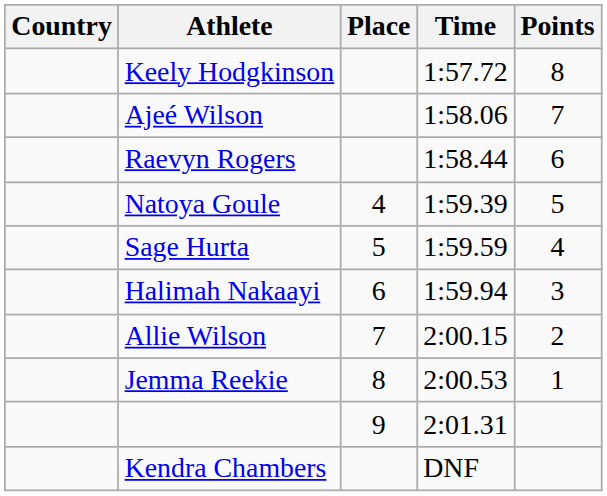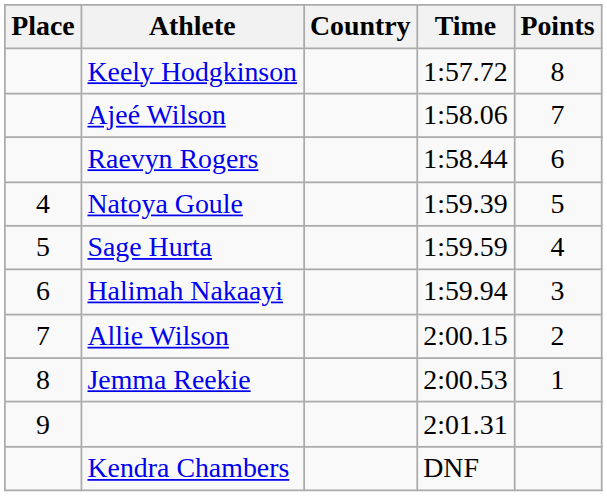 <table class="wikitable">
 <tr>
+<th>Place</th>
+<th>Athlete</th>
 <th>Country</th>
-<th>Athlete</th>
-<th>Place</th>
 <th>Time</th>
 <th>Points</th>
 </tr>
 <tr>
+<td align=center></td>
+<td><a href='#'>Keely Hodgkinson</a></td>
 <td></td>
-<td><a href='#'>Keely Hodgkinson</a></td>
-<td align=center></td>
 <td>1:57.72</td>
 <td align=center>8</td>
 </tr>
 <tr>
+<td align=center></td>
+<td><a href='#'>Ajeé Wilson</a></td>
 <td></td>
-<td><a href='#'>Ajeé Wilson</a></td>
-<td align=center></td>
 <td>1:58.06</td>
 <td align=center>7</td>
 </tr>
 <tr>
+<td align=center></td>
+<td><a href='#'>Raevyn Rogers</a></td>
 <td></td>
-<td><a href='#'>Raevyn Rogers</a></td>
-<td align=center></td>
 <td>1:58.44</td>
 <td align=center>6</td>
 </tr>
 <tr>
+<td align=center>4</td>
+<td><a href='#'>Natoya Goule</a></td>
 <td></td>
-<td><a href='#'>Natoya Goule</a></td>
-<td align=center>4</td>
 <td>1:59.39</td>
 <td align=center>5</td>
 </tr>
 <tr>
+<td align=center>5</td>
+<td><a href='#'>Sage Hurta</a></td>
 <td></td>
-<td><a href='#'>Sage Hurta</a></td>
-<td align=center>5</td>
 <td>1:59.59</td>
 <td align=center>4</td>
 </tr>
 <tr>
+<td align=center>6</td>
+<td><a href='#'>Halimah Nakaayi</a></td>
 <td></td>
-<td><a href='#'>Halimah Nakaayi</a></td>
-<td align=center>6</td>
 <td>1:59.94</td>
 <td align=center>3</td>
 </tr>
 <tr>
+<td align=center>7</td>
+<td><a href='#'>Allie Wilson</a></td>
 <td></td>
-<td><a href='#'>Allie Wilson</a></td>
-<td align=center>7</td>
 <td>2:00.15</td>
 <td align=center>2</td>
 </tr>
 <tr>
+<td align=center>8</td>
+<td><a href='#'>Jemma Reekie</a></td>
 <td></td>
-<td><a href='#'>Jemma Reekie</a></td>
-<td align=center>8</td>
 <td>2:00.53</td>
 <td align=center>1</td>
 </tr>
 <tr>
+<td align=center>9</td>
 <td></td>
 <td></td>
-<td align=center>9</td>
 <td>2:01.31</td>
 <td align=center></td>
 </tr>
 <tr>
+<td align=center></td>
+<td><a href='#'>Kendra Chambers</a></td>
 <td></td>
-<td><a href='#'>Kendra Chambers</a></td>
-<td align=center></td>
 <td>DNF</td>
 <td align=center></td>
 </tr>
 </table>
